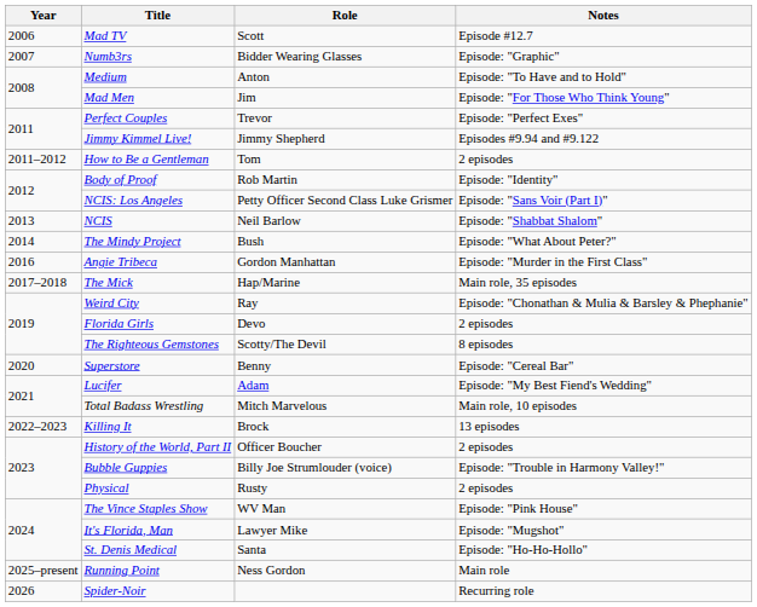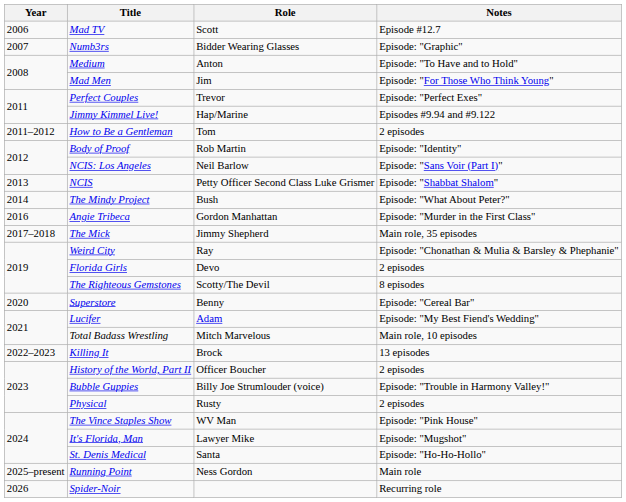 <table class="wikitable sortable">
 <tr>
 <th>Year</th>
 <th>Title</th>
 <th>Role</th>
 <th>Notes</th>
 </tr>
 <tr>
 <td>2006</td>
 <td><em><a href='#'>Mad TV</a></em></td>
 <td>Scott</td>
 <td>Episode #12.7</td>
 </tr>
 <tr>
 <td>2007</td>
 <td><em><a href='#'>Numb3rs</a></em></td>
 <td>Bidder Wearing Glasses</td>
 <td>Episode: "Graphic"</td>
 </tr>
 <tr>
 <td rowspan="2">2008</td>
 <td><em><a href='#'>Medium</a></em></td>
 <td>Anton</td>
 <td>Episode: "To Have and to Hold"</td>
 </tr>
 <tr>
 <td><em><a href='#'>Mad Men</a></em></td>
 <td>Jim</td>
 <td>Episode: "<a href='#'>For Those Who Think Young</a>"</td>
 </tr>
 <tr>
 <td rowspan="2">2011</td>
 <td><em><a href='#'>Perfect Couples</a></em></td>
 <td>Trevor</td>
 <td>Episode: "Perfect Exes"</td>
 </tr>
 <tr>
 <td><em><a href='#'>Jimmy Kimmel Live!</a></em></td>
-<td>Jimmy Shepherd</td>
+<td>Hap/Marine</td>
 <td>Episodes #9.94 and #9.122</td>
 </tr>
 <tr>
 <td>2011–2012</td>
 <td><em><a href='#'>How to Be a Gentleman</a></em></td>
 <td>Tom</td>
 <td>2 episodes</td>
 </tr>
 <tr>
 <td rowspan="2">2012</td>
 <td><em><a href='#'>Body of Proof</a></em></td>
 <td>Rob Martin</td>
 <td>Episode: "Identity"</td>
 </tr>
 <tr>
 <td><em><a href='#'>NCIS: Los Angeles</a></em></td>
-<td>Petty Officer Second Class Luke Grismer</td>
+<td>Neil Barlow</td>
 <td>Episode: "<a href='#'>Sans Voir (Part I)</a>"</td>
 </tr>
 <tr>
 <td>2013</td>
 <td><em><a href='#'>NCIS</a></em></td>
-<td>Neil Barlow</td>
+<td>Petty Officer Second Class Luke Grismer</td>
 <td>Episode: "<a href='#'>Shabbat Shalom</a>"</td>
 </tr>
 <tr>
 <td>2014</td>
 <td><em><a href='#'>The Mindy Project</a></em></td>
 <td>Bush</td>
 <td>Episode: "What About Peter?"</td>
 </tr>
 <tr>
 <td>2016</td>
 <td><em><a href='#'>Angie Tribeca</a></em></td>
 <td>Gordon Manhattan</td>
 <td>Episode: "Murder in the First Class"</td>
 </tr>
 <tr>
 <td>2017–2018</td>
 <td><em><a href='#'>The Mick</a></em></td>
-<td>Hap/Marine</td>
+<td>Jimmy Shepherd</td>
 <td>Main role, 35 episodes</td>
 </tr>
 <tr>
 <td rowspan="3">2019</td>
 <td><em><a href='#'>Weird City</a></em></td>
 <td>Ray</td>
 <td>Episode: "Chonathan & Mulia & Barsley & Phephanie"</td>
 </tr>
 <tr>
 <td><em><a href='#'>Florida Girls</a></em></td>
 <td>Devo</td>
 <td>2 episodes</td>
 </tr>
 <tr>
 <td><em><a href='#'>The Righteous Gemstones</a></em></td>
 <td>Scotty/The Devil</td>
 <td>8 episodes</td>
 </tr>
 <tr>
 <td>2020</td>
 <td><em><a href='#'>Superstore</a></em></td>
 <td>Benny</td>
 <td>Episode: "Cereal Bar"</td>
 </tr>
 <tr>
 <td rowspan="2">2021</td>
 <td><em><a href='#'>Lucifer</a></em></td>
 <td><a href='#'>Adam</a></td>
 <td>Episode: "My Best Fiend's Wedding"</td>
 </tr>
 <tr>
 <td><em>Total Badass Wrestling</em></td>
 <td>Mitch Marvelous</td>
 <td>Main role, 10 episodes</td>
 </tr>
 <tr>
 <td>2022–2023</td>
 <td><em><a href='#'>Killing It</a></em></td>
 <td>Brock</td>
 <td>13 episodes</td>
 </tr>
 <tr>
 <td rowspan="3">2023</td>
 <td><em><a href='#'>History of the World, Part II</a></em></td>
 <td>Officer Boucher</td>
 <td>2 episodes</td>
 </tr>
 <tr>
 <td><em><a href='#'>Bubble Guppies</a></em></td>
 <td>Billy Joe Strumlouder (voice)</td>
 <td>Episode: "Trouble in Harmony Valley!"</td>
 </tr>
 <tr>
 <td><em><a href='#'>Physical</a></em></td>
 <td>Rusty</td>
 <td>2 episodes</td>
 </tr>
 <tr>
 <td rowspan="3">2024</td>
 <td><em><a href='#'>The Vince Staples Show</a></em></td>
 <td>WV Man</td>
 <td>Episode: "Pink House"</td>
 </tr>
 <tr>
 <td><em><a href='#'>It's Florida, Man</a></em></td>
 <td>Lawyer Mike</td>
 <td>Episode: "Mugshot"</td>
 </tr>
 <tr>
 <td><em><a href='#'>St. Denis Medical</a></em></td>
 <td>Santa</td>
 <td>Episode: "Ho-Ho-Hollo"</td>
 </tr>
 <tr>
 <td>2025–present</td>
 <td><em><a href='#'>Running Point</a></em></td>
 <td>Ness Gordon</td>
 <td>Main role</td>
 </tr>
 <tr>
 <td>2026</td>
 <td><em><a href='#'>Spider-Noir</a></em></td>
 <td></td>
 <td>Recurring role</td>
 </tr>
 </table>
